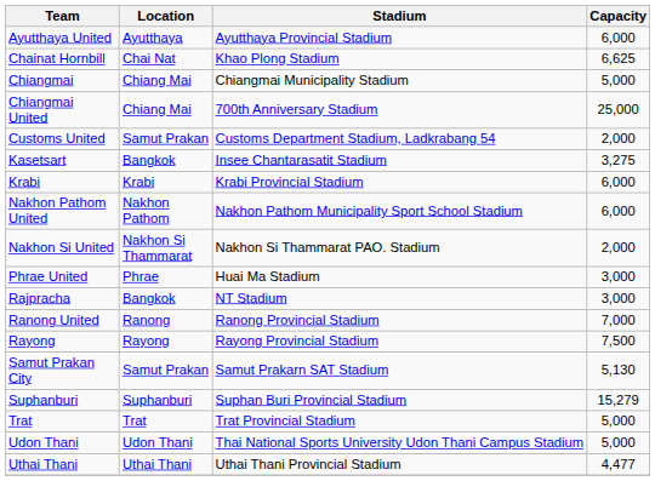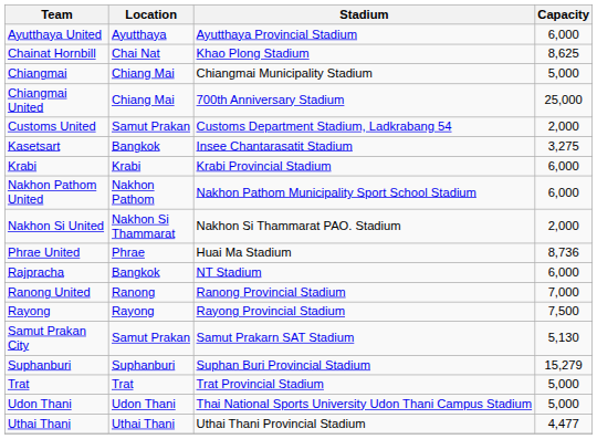 <table class="wikitable sortable">
 <tr>
 <th width="127">Team</th>
 <th width="102">Location</th>
 <th>Stadium</th>
 <th>Capacity</th>
 </tr>
 <tr>
 <td><a href='#'>Ayutthaya United</a></td>
 <td><a href='#'>Ayutthaya</a></td>
 <td><a href='#'>Ayutthaya Provincial Stadium</a></td>
 <td align="center">6,000</td>
 </tr>
 <tr>
 <td><a href='#'>Chainat Hornbill</a></td>
 <td><a href='#'>Chai Nat</a></td>
 <td><a href='#'>Khao Plong Stadium</a></td>
-<td align="center">6,625</td>
+<td align="center">8,625</td>
 </tr>
 <tr>
 <td><a href='#'>Chiangmai</a></td>
 <td><a href='#'>Chiang Mai</a></td>
 <td>Chiangmai Municipality Stadium</td>
 <td align="center">5,000</td>
 </tr>
 <tr>
 <td><a href='#'>Chiangmai United</a></td>
 <td><a href='#'>Chiang Mai</a></td>
 <td><a href='#'>700th Anniversary Stadium</a></td>
 <td align="center">25,000</td>
 </tr>
 <tr>
 <td><a href='#'>Customs United</a></td>
 <td><a href='#'>Samut Prakan</a></td>
 <td><a href='#'>Customs Department Stadium, Ladkrabang 54</a></td>
 <td align="center">2,000</td>
 </tr>
 <tr>
 <td><a href='#'>Kasetsart</a></td>
 <td><a href='#'>Bangkok</a></td>
 <td><a href='#'>Insee Chantarasatit Stadium</a></td>
 <td align="center">3,275</td>
 </tr>
 <tr>
 <td><a href='#'>Krabi</a></td>
 <td><a href='#'>Krabi</a></td>
 <td><a href='#'>Krabi Provincial Stadium</a></td>
 <td align="center">6,000</td>
 </tr>
 <tr>
 <td><a href='#'>Nakhon Pathom United</a></td>
 <td><a href='#'>Nakhon Pathom</a></td>
 <td><a href='#'>Nakhon Pathom Municipality Sport School Stadium</a></td>
 <td align="center">6,000</td>
 </tr>
 <tr>
 <td><a href='#'>Nakhon Si United</a></td>
 <td><a href='#'>Nakhon Si Thammarat</a></td>
 <td>Nakhon Si Thammarat PAO. Stadium</td>
 <td align="center">2,000</td>
 </tr>
 <tr>
 <td><a href='#'>Phrae United</a></td>
 <td><a href='#'>Phrae</a></td>
 <td>Huai Ma Stadium</td>
-<td align="center">3,000</td>
+<td align="center">8,736</td>
 </tr>
 <tr>
 <td><a href='#'>Rajpracha</a></td>
 <td><a href='#'>Bangkok</a></td>
 <td><a href='#'>NT Stadium</a></td>
-<td align="center">3,000</td>
+<td align="center">6,000</td>
 </tr>
 <tr>
 <td><a href='#'>Ranong United</a></td>
 <td><a href='#'>Ranong</a></td>
 <td><a href='#'>Ranong Provincial Stadium</a></td>
 <td align="center">7,000</td>
 </tr>
 <tr>
 <td><a href='#'>Rayong</a></td>
 <td><a href='#'>Rayong</a></td>
 <td><a href='#'>Rayong Provincial Stadium</a></td>
 <td align="center">7,500</td>
 </tr>
 <tr>
 <td><a href='#'>Samut Prakan City</a></td>
 <td><a href='#'>Samut Prakan</a></td>
 <td><a href='#'>Samut Prakarn SAT Stadium</a></td>
 <td align="center">5,130</td>
 </tr>
 <tr>
 <td><a href='#'>Suphanburi</a></td>
 <td><a href='#'>Suphanburi</a></td>
 <td><a href='#'>Suphan Buri Provincial Stadium</a></td>
 <td align="center">15,279</td>
 </tr>
 <tr>
 <td><a href='#'>Trat</a></td>
 <td><a href='#'>Trat</a></td>
 <td><a href='#'>Trat Provincial Stadium</a></td>
 <td align="center">5,000</td>
 </tr>
 <tr>
 <td><a href='#'>Udon Thani</a></td>
 <td><a href='#'>Udon Thani</a></td>
 <td><a href='#'>Thai National Sports University Udon Thani Campus Stadium</a></td>
 <td align="center">5,000</td>
 </tr>
 <tr>
 <td><a href='#'>Uthai Thani</a></td>
 <td><a href='#'>Uthai Thani</a></td>
 <td>Uthai Thani Provincial Stadium</td>
 <td align="center">4,477</td>
 </tr>
 <tr>
 </tr>
 </table>
